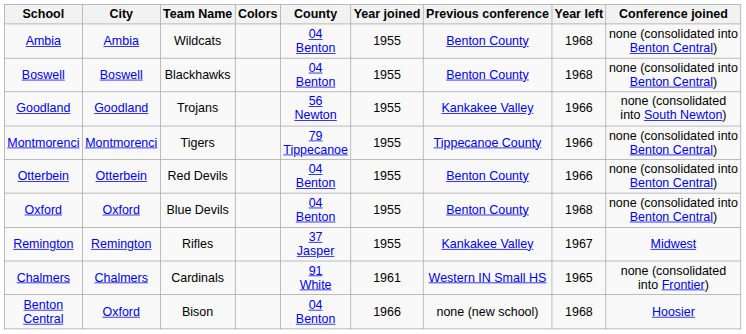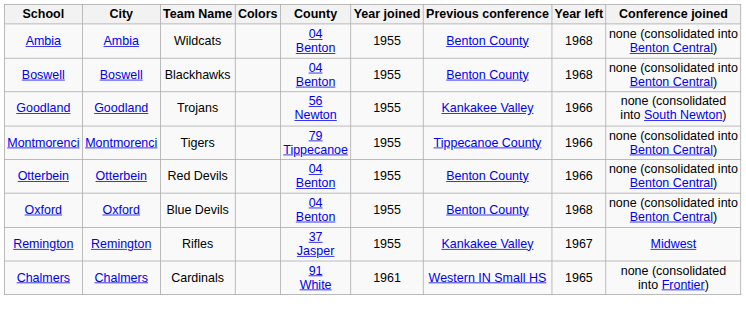 <table class="wikitable" style="text-align:center;">
 <tr>
 <th>School</th>
 <th>City</th>
 <th>Team Name</th>
 <th>Colors</th>
 <th>County</th>
 <th>Year joined</th>
 <th>Previous conference</th>
 <th>Year left</th>
 <th>Conference joined</th>
 </tr>
 <tr>
 <td><a href='#'>Ambia</a></td>
 <td><a href='#'>Ambia</a></td>
 <td>Wildcats</td>
 <td> </td>
 <td><a href='#'>04 <br> Benton</a></td>
 <td>1955</td>
 <td><a href='#'>Benton County</a></td>
 <td>1968</td>
 <td>none (consolidated into<br><a href='#'>Benton Central</a>)</td>
 </tr>
 <tr>
 <td><a href='#'>Boswell</a></td>
 <td><a href='#'>Boswell</a></td>
 <td>Blackhawks</td>
 <td> </td>
 <td><a href='#'>04 <br> Benton</a></td>
 <td>1955</td>
 <td><a href='#'>Benton County</a></td>
 <td>1968</td>
 <td>none (consolidated into<br><a href='#'>Benton Central</a>)</td>
 </tr>
 <tr>
 <td><a href='#'>Goodland</a></td>
 <td><a href='#'>Goodland</a></td>
 <td>Trojans</td>
 <td> </td>
 <td><a href='#'>56 <br> Newton</a></td>
 <td>1955</td>
 <td><a href='#'>Kankakee Valley</a></td>
 <td>1966</td>
 <td>none (consolidated<br>into <a href='#'>South Newton</a>)</td>
 </tr>
 <tr>
 <td><a href='#'>Montmorenci</a></td>
 <td><a href='#'>Montmorenci</a></td>
 <td>Tigers</td>
 <td> </td>
 <td><a href='#'>79 <br> Tippecanoe</a></td>
 <td>1955</td>
 <td><a href='#'>Tippecanoe County</a></td>
 <td>1966</td>
 <td>none (consolidated into<br><a href='#'>Benton Central</a>)</td>
 </tr>
 <tr>
 <td><a href='#'>Otterbein</a></td>
 <td><a href='#'>Otterbein</a></td>
 <td>Red Devils</td>
 <td> </td>
 <td><a href='#'>04 <br> Benton</a></td>
 <td>1955</td>
 <td><a href='#'>Benton County</a></td>
 <td>1966</td>
 <td>none (consolidated into<br><a href='#'>Benton Central</a>)</td>
 </tr>
 <tr>
 <td><a href='#'>Oxford</a></td>
 <td><a href='#'>Oxford</a></td>
 <td>Blue Devils</td>
 <td> </td>
 <td><a href='#'>04 <br> Benton</a></td>
 <td>1955</td>
 <td><a href='#'>Benton County</a></td>
 <td>1968</td>
 <td>none (consolidated into<br><a href='#'>Benton Central</a>)</td>
 </tr>
 <tr>
 <td><a href='#'>Remington</a></td>
 <td><a href='#'>Remington</a></td>
 <td>Rifles</td>
 <td> </td>
 <td><a href='#'>37<br>Jasper</a></td>
 <td>1955</td>
 <td><a href='#'>Kankakee Valley</a></td>
 <td>1967</td>
 <td><a href='#'>Midwest</a></td>
 </tr>
 <tr>
 <td><a href='#'>Chalmers</a></td>
 <td><a href='#'>Chalmers</a></td>
 <td>Cardinals</td>
 <td>  </td>
 <td><a href='#'>91 <br> White</a></td>
 <td>1961</td>
 <td><a href='#'>Western IN Small HS</a></td>
 <td>1965</td>
 <td>none (consolidated<br>into <a href='#'>Frontier</a>)</td>
 </tr>
-<tr>
-<td><a href='#'>Benton <br> Central</a></td>
-<td><a href='#'>Oxford</a></td>
-<td>Bison</td>
-<td> </td>
-<td><a href='#'>04 <br> Benton</a></td>
-<td>1966</td>
-<td>none (new school)</td>
-<td>1968</td>
-<td><a href='#'>Hoosier</a></td>
-</tr>
 </table>
